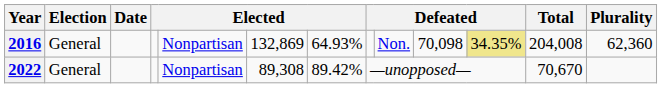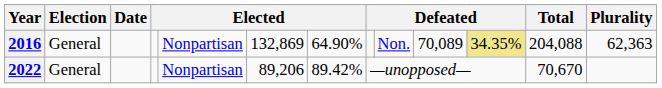 <table class=wikitable>
 <tr>
 <th>Year</th>
 <th>Election</th>
 <th>Date</th>
 <th ! colspan="4">Elected</th>
 <th ! colspan="4">Defeated</th>
 <th>Total</th>
 <th>Plurality</th>
 </tr>
 <tr>
 <th valign="top"><a href='#'>2016</a></th>
 <td valign="top">General</td>
 <td valign="top"></td>
 <td valign="top"></td>
 <td valign="top" ><a href='#'>Nonpartisan</a></td>
 <td valign="top" align="right">132,869</td>
-<td valign="top" align="right">64.93%</td>
+<td valign="top" align="right">64.90%</td>
 <td valign="top"></td>
 <td valign="top" ><a href='#'>Non.</a></td>
-<td valign="top" align="right">70,098</td>
+<td valign="top" align="right">70,089</td>
 <td valign="top" align="right" style="background: khaki;">34.35%</td>
-<td valign="top" align="right">204,008</td>
-<td valign="top" align="right">62,360</td>
+<td valign="top" align="right">204,088</td>
+<td valign="top" align="right">62,363</td>
 </tr>
 <tr>
 <th valign="top"><a href='#'>2022</a></th>
 <td valign="top">General</td>
 <td valign="top"></td>
 <td valign="top"></td>
 <td valign="top" ><a href='#'>Nonpartisan</a></td>
-<td valign="top" align="right">89,308</td>
+<td valign="top" align="right">89,206</td>
 <td valign="top" align="right">89.42%</td>
 <td valign="top" colspan="4"><em>—unopposed—</em></td>
 <td valign="top" align="right">70,670</td>
 <td valign="top" align="right"></td>
 </tr>
 </table>
